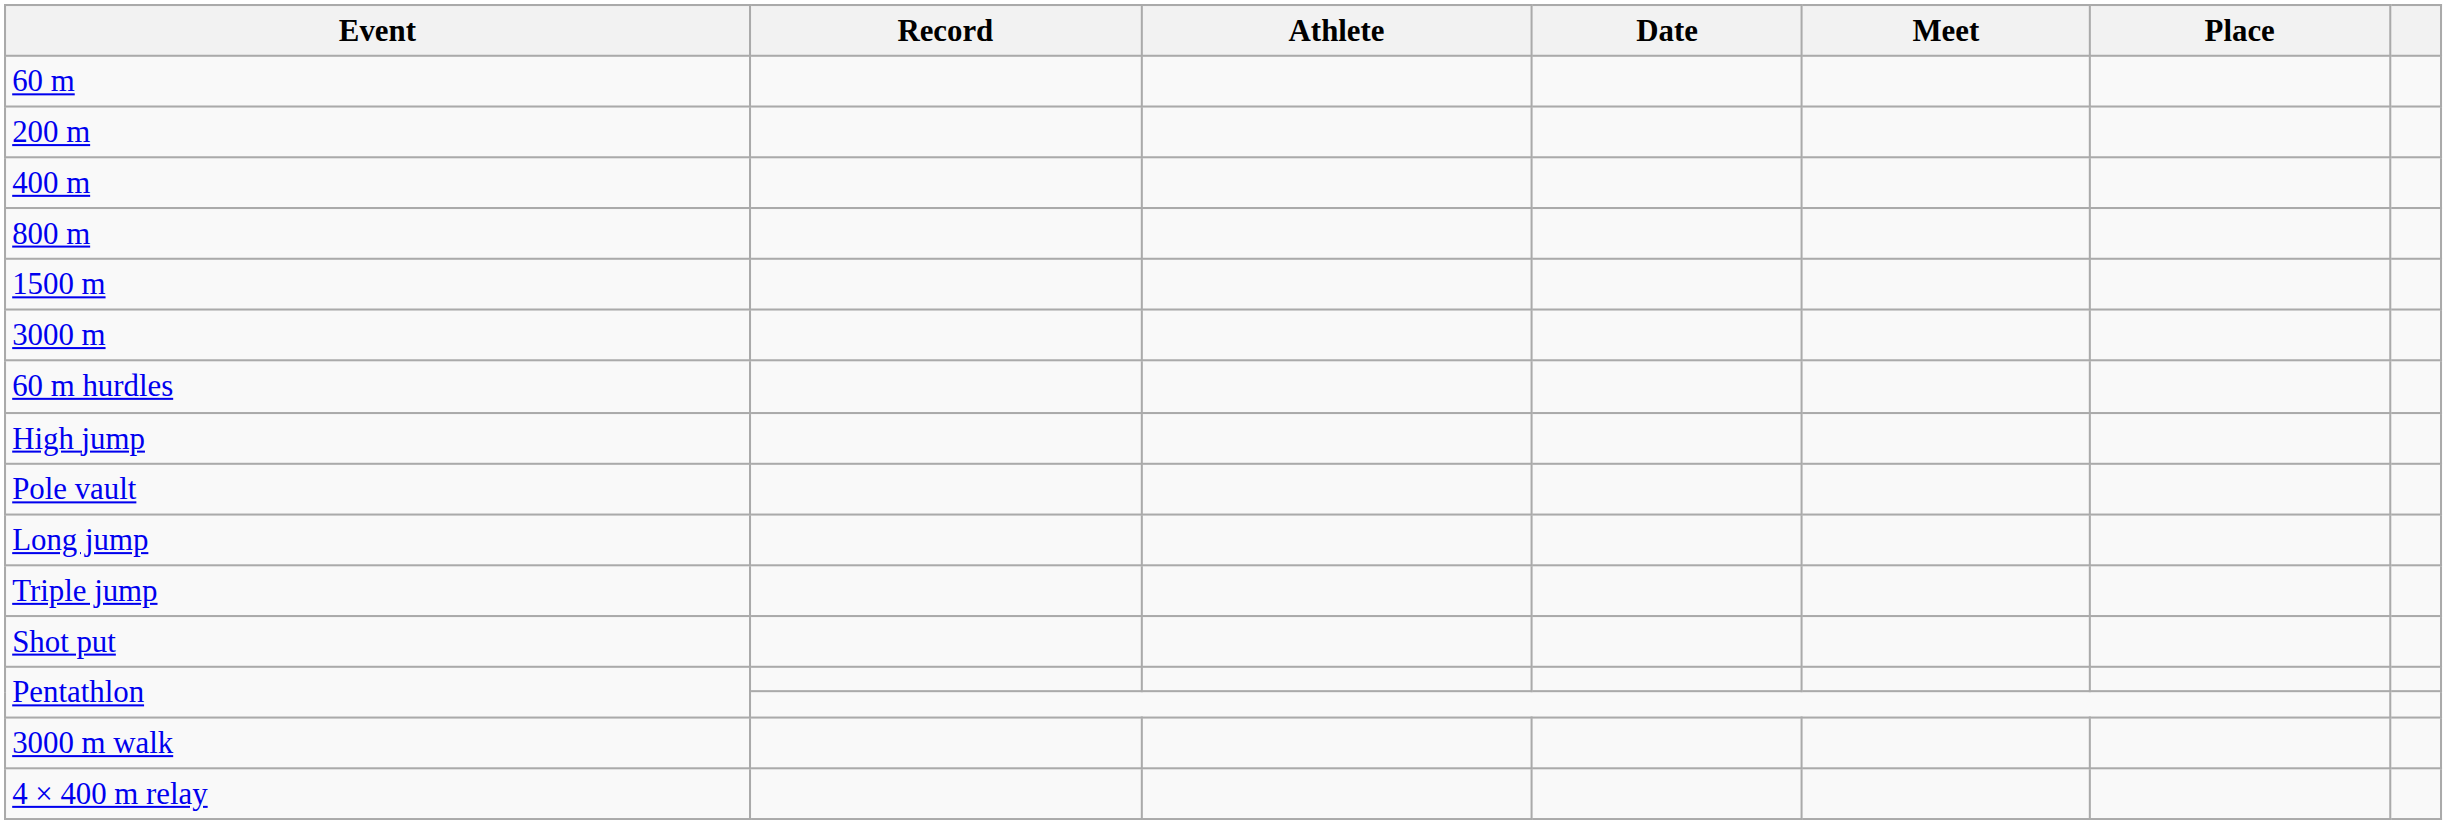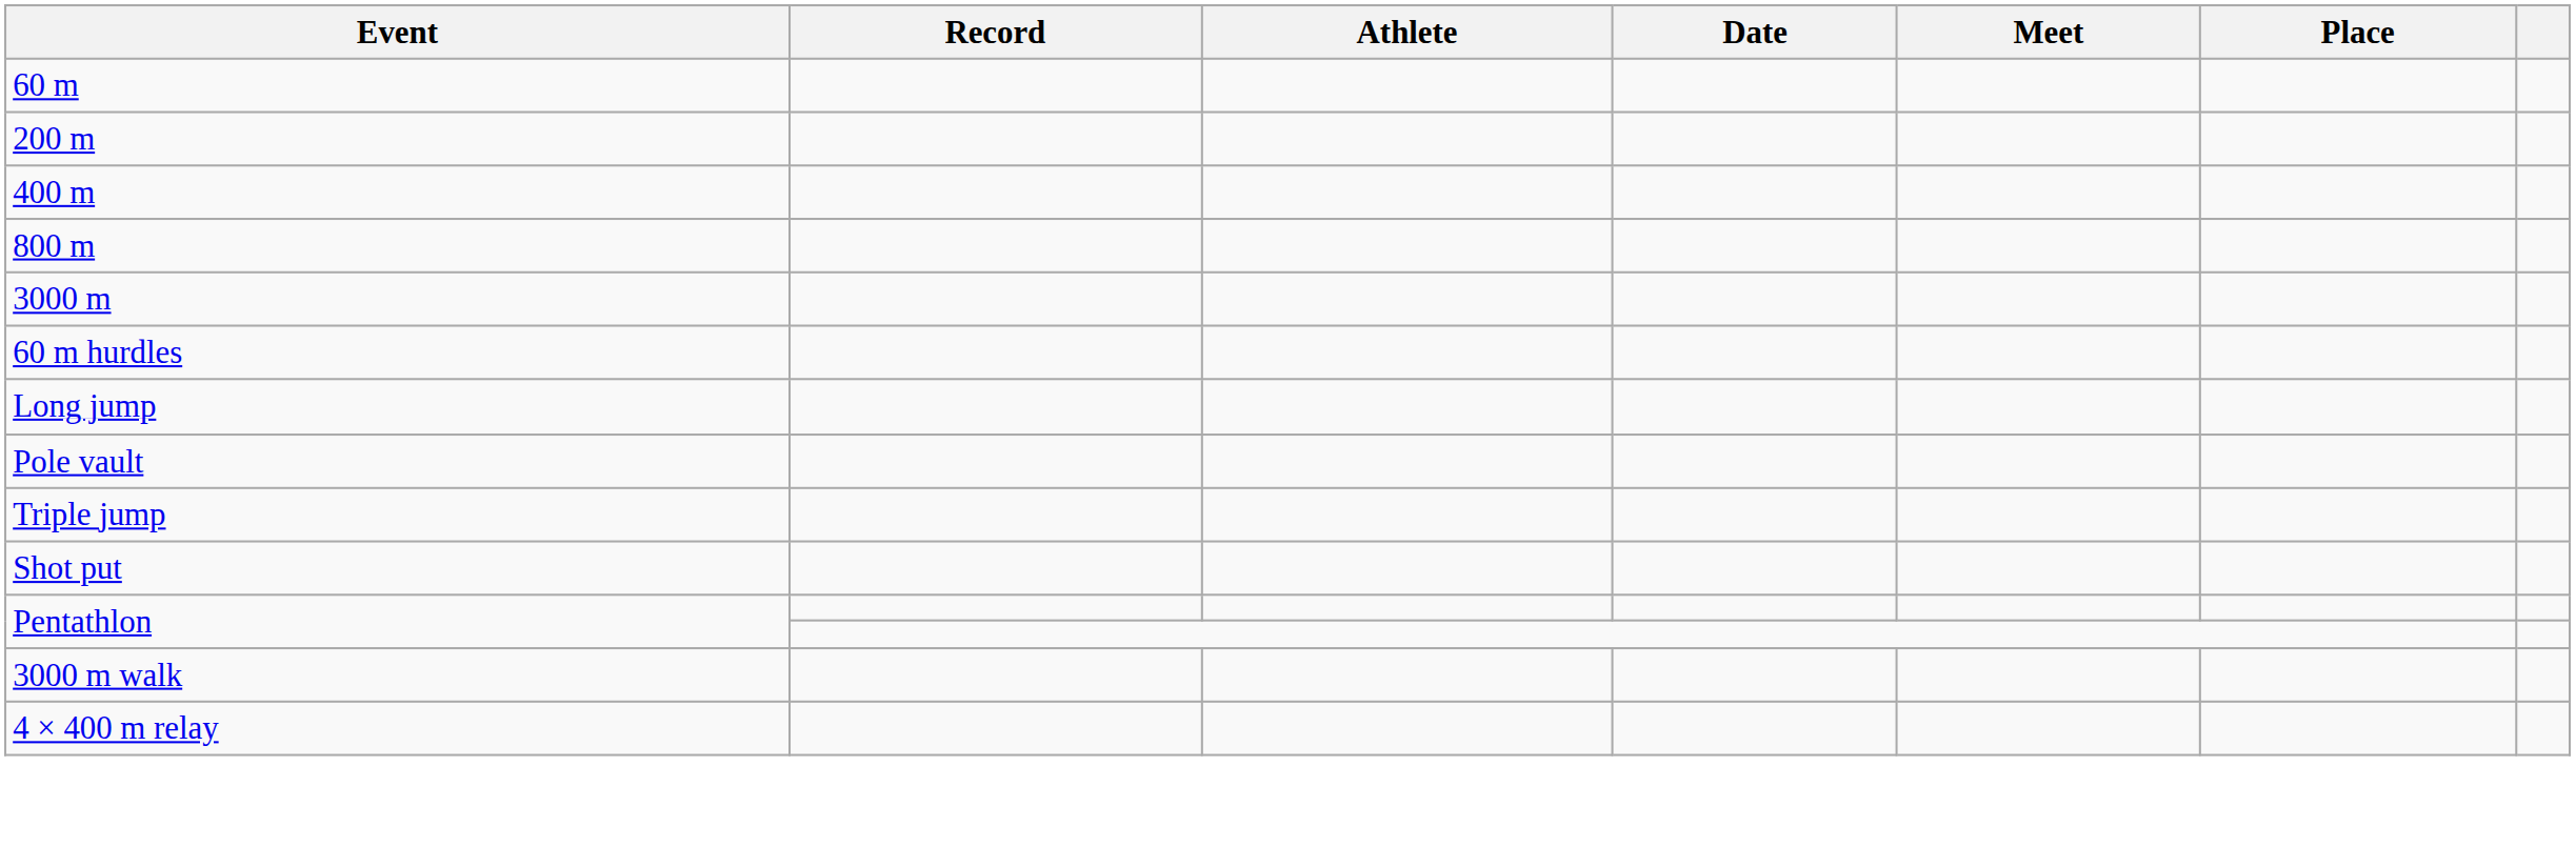 <table class="wikitable" style="font-size:95%; width: 95%;">
 <tr>
 <th>Event</th>
 <th>Record</th>
 <th>Athlete</th>
 <th>Date</th>
 <th>Meet</th>
 <th>Place</th>
 <th></th>
 </tr>
 <tr>
 <td><a href='#'>60 m</a></td>
 <td></td>
 <td></td>
 <td></td>
 <td></td>
 <td></td>
 <td></td>
 </tr>
 <tr>
 <td><a href='#'>200 m</a></td>
 <td></td>
 <td></td>
 <td></td>
 <td></td>
 <td></td>
 <td></td>
 </tr>
 <tr>
 <td><a href='#'>400 m</a></td>
 <td></td>
 <td></td>
 <td></td>
 <td></td>
 <td></td>
 <td></td>
 </tr>
 <tr>
 <td><a href='#'>800 m</a></td>
 <td></td>
 <td></td>
 <td></td>
 <td></td>
 <td></td>
 <td></td>
 </tr>
 <tr>
-<td><a href='#'>1500 m</a></td>
-<td></td>
-<td></td>
-<td></td>
-<td></td>
-<td></td>
-<td></td>
-</tr>
-<tr>
 <td><a href='#'>3000 m</a></td>
 <td></td>
 <td></td>
 <td></td>
 <td></td>
 <td></td>
 <td></td>
 </tr>
 <tr>
 <td><a href='#'>60 m hurdles</a></td>
 <td></td>
 <td></td>
 <td></td>
 <td></td>
 <td></td>
 <td></td>
 </tr>
 <tr>
-<td><a href='#'>High jump</a></td>
+<td><a href='#'>Long jump</a></td>
 <td></td>
 <td></td>
 <td></td>
 <td></td>
 <td></td>
 <td></td>
 </tr>
 <tr>
 <td><a href='#'>Pole vault</a></td>
-<td></td>
-<td></td>
-<td></td>
-<td></td>
-<td></td>
-<td></td>
-</tr>
-<tr>
-<td><a href='#'>Long jump</a></td>
 <td></td>
 <td></td>
 <td></td>
 <td></td>
 <td></td>
 <td></td>
 </tr>
 <tr>
 <td><a href='#'>Triple jump</a></td>
 <td></td>
 <td></td>
 <td></td>
 <td></td>
 <td></td>
 <td></td>
 </tr>
 <tr>
 <td><a href='#'>Shot put</a></td>
 <td></td>
 <td></td>
 <td></td>
 <td></td>
 <td></td>
 <td></td>
 </tr>
 <tr>
 <td rowspan=2><a href='#'>Pentathlon</a></td>
 <td></td>
 <td></td>
 <td></td>
 <td></td>
 <td></td>
 <td></td>
 </tr>
 <tr>
 <td colspan=5></td>
 <td></td>
 </tr>
 <tr>
 <td><a href='#'>3000 m walk</a></td>
 <td></td>
 <td></td>
 <td></td>
 <td></td>
 <td></td>
 <td></td>
 </tr>
 <tr>
 <td><a href='#'>4 × 400 m relay</a></td>
 <td></td>
 <td></td>
 <td></td>
 <td></td>
 <td></td>
 <td></td>
 </tr>
 </table>
